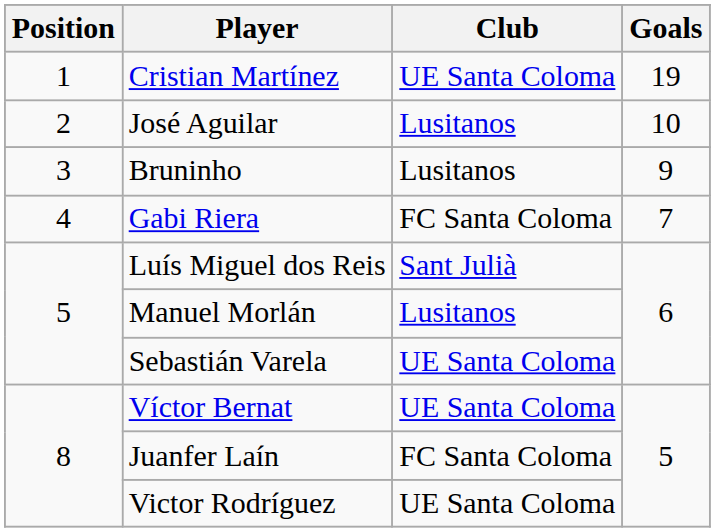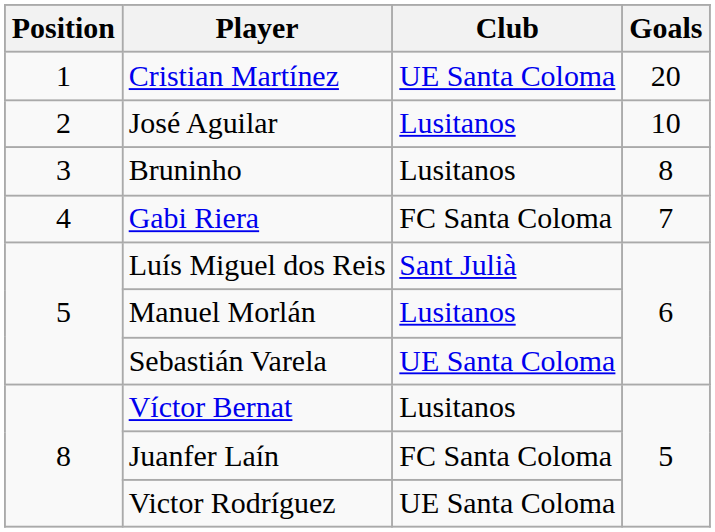 <table class="wikitable" style="text-align:center">
 <tr>
 <th>Position</th>
 <th>Player</th>
 <th>Club</th>
 <th>Goals</th>
 </tr>
 <tr>
 <td>1</td>
 <td align="left"><a href='#'>Cristian Martínez</a></td>
 <td align="left"><a href='#'>UE Santa Coloma</a></td>
-<td>19</td>
+<td>20</td>
 </tr>
 <tr>
 <td>2</td>
 <td align="left">José Aguilar</td>
 <td align="left"><a href='#'>Lusitanos</a></td>
 <td>10</td>
 </tr>
 <tr>
 <td>3</td>
 <td align="left">Bruninho</td>
 <td align="left">Lusitanos</td>
-<td>9</td>
+<td>8</td>
 </tr>
 <tr>
 <td>4</td>
 <td align="left"><a href='#'>Gabi Riera</a></td>
 <td align="left">FC Santa Coloma</td>
 <td>7</td>
 </tr>
 <tr>
 <td rowspan=3>5</td>
 <td align="left">Luís Miguel dos Reis</td>
 <td align="left"><a href='#'>Sant Julià</a></td>
 <td rowspan=3>6</td>
 </tr>
 <tr>
 <td align="left">Manuel Morlán</td>
 <td align="left"><a href='#'>Lusitanos</a></td>
 </tr>
 <tr>
 <td align="left">Sebastián Varela</td>
 <td align="left"><a href='#'>UE Santa Coloma</a></td>
 </tr>
 <tr>
 <td rowspan=3>8</td>
 <td align="left"><a href='#'>Víctor Bernat</a></td>
-<td align="left"><a href='#'>UE Santa Coloma</a></td>
+<td align="left">Lusitanos</td>
 <td rowspan=3>5</td>
 </tr>
 <tr>
 <td align="left">Juanfer Laín</td>
 <td align="left">FC Santa Coloma</td>
 </tr>
 <tr>
 <td align="left">Victor Rodríguez</td>
 <td align="left">UE Santa Coloma</td>
 </tr>
 </table>
